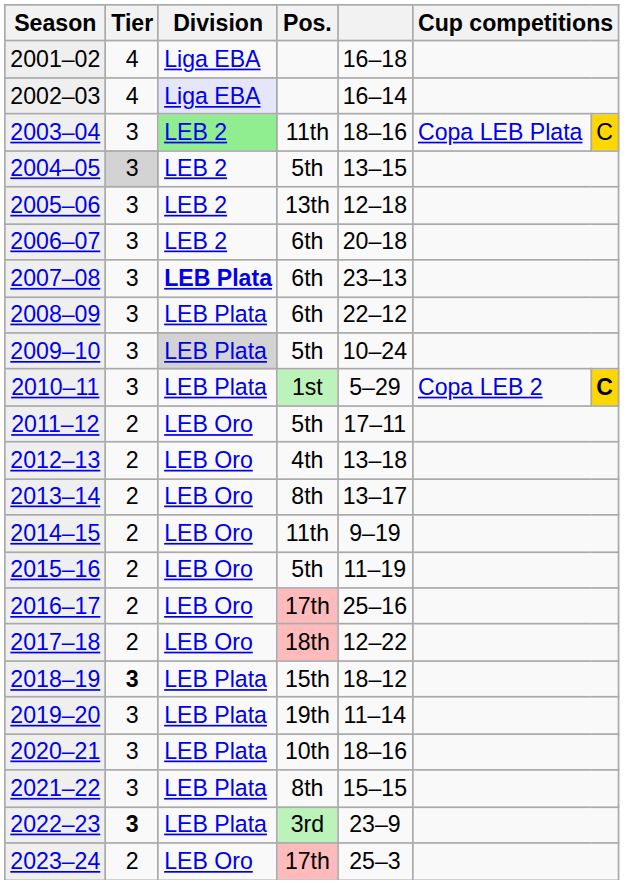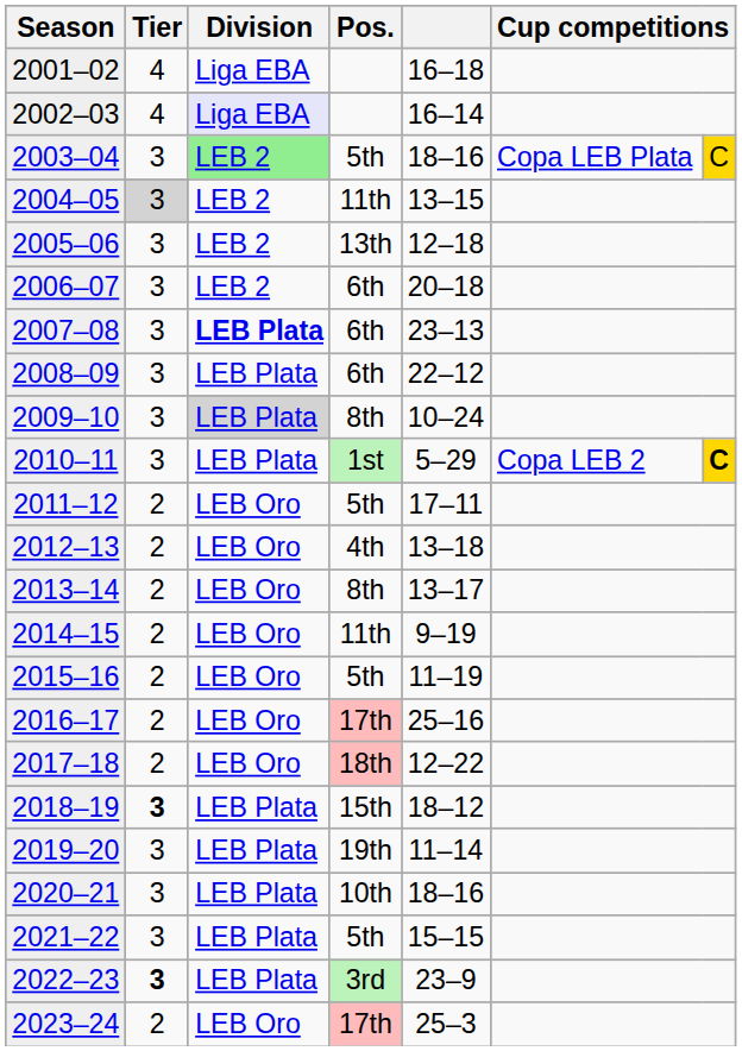 <table class="wikitable" style="font-size:85%; text-align:center">
 <tr>
 <th>Season</th>
 <th>Tier</th>
 <th>Division</th>
 <th>Pos.</th>
 <th></th>
 <th colspan=2>Cup competitions</th>
 </tr>
 <tr>
 <td bgcolor=#efefef>2001–02</td>
 <td>4</td>
 <td align=left><a href='#'>Liga EBA</a></td>
 <td></td>
 <td>16–18</td>
 <td colspan=2></td>
 </tr>
 <tr>
 <td bgcolor=#efefef>2002–03</td>
 <td>4</td>
 <td align=left style="background: lavender;"><a href='#'>Liga EBA</a></td>
 <td></td>
 <td>16–14</td>
 <td colspan=2></td>
 </tr>
 <tr>
 <td bgcolor=#efefef><a href='#'>2003–04</a></td>
 <td>3</td>
 <td align=left style="background: lightgreen;"><a href='#'>LEB 2</a></td>
-<td>11th</td>
+<td>5th</td>
 <td>18–16</td>
 <td align=left><a href='#'>Copa LEB Plata</a></td>
 <td bgcolor=gold>C</td>
 </tr>
 <tr>
 <td bgcolor=#efefef><a href='#'>2004–05</a></td>
 <td style="background: lightgrey;">3</td>
 <td align=left><a href='#'>LEB 2</a></td>
-<td>5th</td>
+<td>11th</td>
 <td>13–15</td>
 <td colspan=2></td>
 </tr>
 <tr>
 <td bgcolor=#efefef><a href='#'>2005–06</a></td>
 <td>3</td>
 <td align=left><a href='#'>LEB 2</a></td>
 <td>13th</td>
 <td>12–18</td>
 <td colspan=2></td>
 </tr>
 <tr>
 <td bgcolor=#efefef><a href='#'>2006–07</a></td>
 <td>3</td>
 <td align=left><a href='#'>LEB 2</a></td>
 <td>6th</td>
 <td>20–18</td>
 <td colspan=2></td>
 </tr>
 <tr>
 <td bgcolor=#efefef><a href='#'>2007–08</a></td>
 <td>3</td>
 <td align=left><strong><a href='#'>LEB Plata</a></strong></td>
 <td>6th</td>
 <td>23–13</td>
 <td colspan=2></td>
 </tr>
 <tr>
 <td bgcolor=#efefef><a href='#'>2008–09</a></td>
 <td>3</td>
 <td align=left><a href='#'>LEB Plata</a></td>
 <td>6th</td>
 <td>22–12</td>
 <td colspan=2></td>
 </tr>
 <tr>
 <td bgcolor=#efefef><a href='#'>2009–10</a></td>
 <td>3</td>
 <td align=left style="background: lightgrey;"><a href='#'>LEB Plata</a></td>
-<td>5th</td>
+<td>8th</td>
 <td>10–24</td>
 <td colspan=2></td>
 </tr>
 <tr>
 <td bgcolor=#efefef><a href='#'>2010–11</a></td>
 <td>3</td>
 <td align=left><a href='#'>LEB Plata</a></td>
 <td bgcolor=#BBF3BB>1st</td>
 <td>5–29</td>
 <td align=left><a href='#'>Copa LEB 2</a></td>
 <td bgcolor=gold><strong>C</strong></td>
 </tr>
 <tr>
 <td bgcolor=#efefef><a href='#'>2011–12</a></td>
 <td>2</td>
 <td align=left><a href='#'>LEB Oro</a></td>
 <td>5th</td>
 <td>17–11</td>
 <td colspan=2></td>
 </tr>
 <tr>
 <td bgcolor=#efefef><a href='#'>2012–13</a></td>
 <td>2</td>
 <td align=left><a href='#'>LEB Oro</a></td>
 <td>4th</td>
 <td>13–18</td>
 <td colspan=2></td>
 </tr>
 <tr>
 <td bgcolor=#efefef><a href='#'>2013–14</a></td>
 <td>2</td>
 <td align=left><a href='#'>LEB Oro</a></td>
 <td>8th</td>
 <td>13–17</td>
 <td colspan=2></td>
 </tr>
 <tr>
 <td bgcolor=#efefef><a href='#'>2014–15</a></td>
 <td>2</td>
 <td align=left><a href='#'>LEB Oro</a></td>
 <td>11th</td>
 <td>9–19</td>
 <td colspan=2></td>
 </tr>
 <tr>
 <td bgcolor=#efefef><a href='#'>2015–16</a></td>
 <td>2</td>
 <td align=left><a href='#'>LEB Oro</a></td>
 <td>5th</td>
 <td>11–19</td>
 <td colspan=2></td>
 </tr>
 <tr>
 <td bgcolor=#efefef><a href='#'>2016–17</a></td>
 <td>2</td>
 <td align=left><a href='#'>LEB Oro</a></td>
 <td bgcolor=#FFBBBB>17th</td>
 <td>25–16</td>
 <td colspan=2></td>
 </tr>
 <tr>
 <td bgcolor=#efefef><a href='#'>2017–18</a></td>
 <td>2</td>
 <td align=left><a href='#'>LEB Oro</a></td>
 <td bgcolor=#FFBBBB>18th</td>
 <td>12–22</td>
 <td colspan=2></td>
 </tr>
 <tr>
 <td bgcolor=#efefef><a href='#'>2018–19</a></td>
 <td><strong>3</strong></td>
 <td align=left><a href='#'>LEB Plata</a></td>
 <td>15th</td>
 <td>18–12</td>
 <td colspan=2></td>
 </tr>
 <tr>
 <td bgcolor=#efefef><a href='#'>2019–20</a></td>
 <td>3</td>
 <td align=left><a href='#'>LEB Plata</a></td>
 <td>19th</td>
 <td>11–14</td>
 <td colspan=2></td>
 </tr>
 <tr>
 <td bgcolor=#efefef><a href='#'>2020–21</a></td>
 <td>3</td>
 <td align=left><a href='#'>LEB Plata</a></td>
 <td>10th</td>
 <td>18–16</td>
 <td colspan=2></td>
 </tr>
 <tr>
 <td bgcolor=#efefef><a href='#'>2021–22</a></td>
 <td>3</td>
 <td align=left><a href='#'>LEB Plata</a></td>
-<td>8th</td>
+<td>5th</td>
 <td>15–15</td>
 <td colspan=2></td>
 </tr>
 <tr>
 <td bgcolor=#efefef><a href='#'>2022–23</a></td>
 <td><strong>3</strong></td>
 <td align=left><a href='#'>LEB Plata</a></td>
 <td bgcolor=#BBF3BB>3rd</td>
 <td>23–9</td>
 <td colspan=2></td>
 </tr>
 <tr>
 <td bgcolor=#efefef><a href='#'>2023–24</a></td>
 <td>2</td>
 <td align=left><a href='#'>LEB Oro</a></td>
 <td bgcolor=#FFBBBB>17th</td>
 <td>25–3</td>
 <td colspan=2></td>
 </tr>
 </table>
